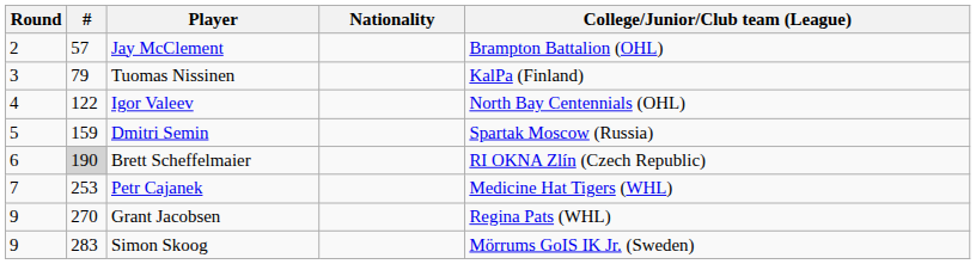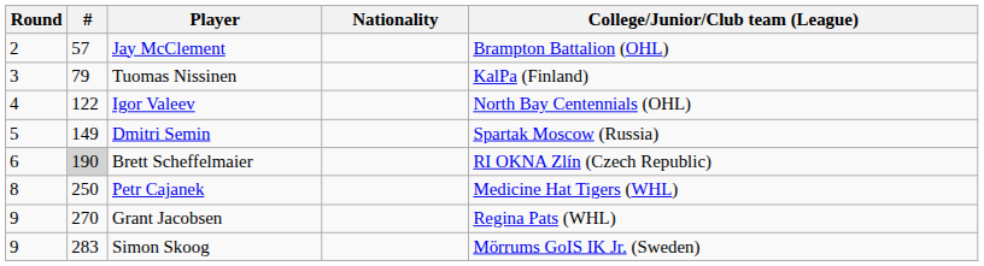 <table class="wikitable">
 <tr align="center">
 <th bgcolor="#DDDDFF" width="4.0%">Round</th>
 <th bgcolor="#DDDDFF" width="4.0%">#</th>
 <th bgcolor="#DDDDFF" width="21.0%">Player</th>
 <th bgcolor="#DDDDFF" width="14.5%">Nationality</th>
 <th bgcolor="#DDDDFF" width="50.0%">College/Junior/Club team (League)</th>
 </tr>
 <tr>
 <td>2</td>
 <td>57</td>
 <td><a href='#'>Jay McClement</a></td>
 <td></td>
 <td><a href='#'>Brampton Battalion</a> (<a href='#'>OHL</a>)</td>
 </tr>
 <tr>
 <td>3</td>
 <td>79</td>
 <td>Tuomas Nissinen</td>
 <td></td>
 <td><a href='#'>KalPa</a> (Finland)</td>
 </tr>
 <tr>
 <td>4</td>
 <td>122</td>
 <td><a href='#'>Igor Valeev</a></td>
 <td></td>
 <td><a href='#'>North Bay Centennials</a> (OHL)</td>
 </tr>
 <tr>
 <td>5</td>
-<td>159</td>
+<td>149</td>
 <td><a href='#'>Dmitri Semin</a></td>
 <td></td>
 <td><a href='#'>Spartak Moscow</a> (Russia)</td>
 </tr>
 <tr>
 <td>6</td>
 <td style="background: lightgrey;">190</td>
 <td>Brett Scheffelmaier</td>
 <td></td>
 <td><a href='#'>RI OKNA Zlín</a> (Czech Republic)</td>
 </tr>
 <tr>
-<td>7</td>
-<td>253</td>
+<td>8</td>
+<td>250</td>
 <td><a href='#'>Petr Cajanek</a></td>
 <td></td>
 <td><a href='#'>Medicine Hat Tigers</a> (<a href='#'>WHL</a>)</td>
 </tr>
 <tr>
 <td>9</td>
 <td>270</td>
 <td>Grant Jacobsen</td>
 <td></td>
 <td><a href='#'>Regina Pats</a> (WHL)</td>
 </tr>
 <tr>
 <td>9</td>
 <td>283</td>
 <td>Simon Skoog</td>
 <td></td>
 <td><a href='#'>Mörrums GoIS IK Jr.</a> (Sweden)</td>
 </tr>
 </table>
